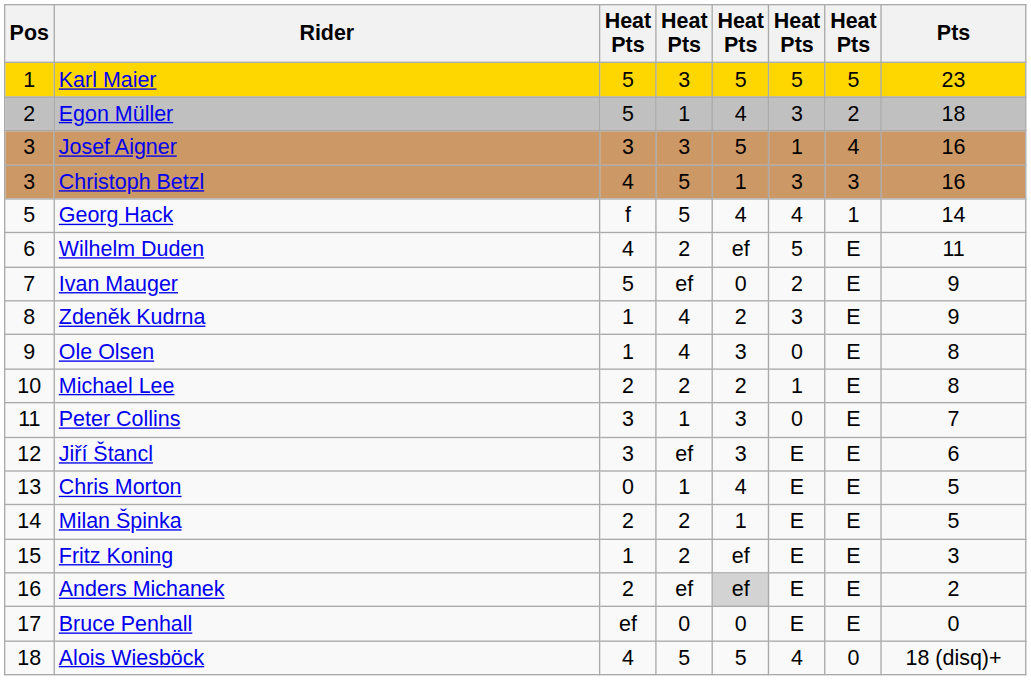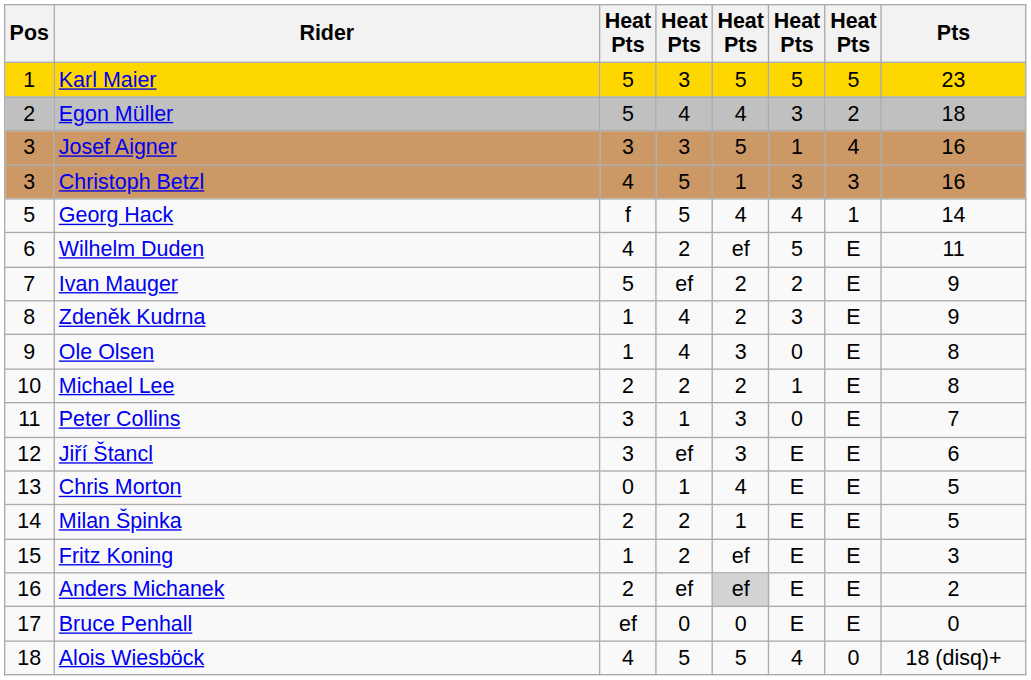 <table class="wikitable" style="font-size: 100%">
 <tr>
 <th width=20>Pos</th>
 <th width=400>Rider</th>
 <th width=20>Heat Pts</th>
 <th width=20>Heat Pts</th>
 <th width=20>Heat Pts</th>
 <th width=20>Heat Pts</th>
 <th width=20>Heat Pts</th>
 <th width=100>Pts</th>
 </tr>
 <tr align=center style="background-color: gold;">
 <td>1</td>
 <td align="left"> <a href='#'>Karl Maier</a></td>
 <td>5</td>
 <td>3</td>
 <td>5</td>
 <td>5</td>
 <td>5</td>
 <td>23</td>
 </tr>
 <tr align=center style="background-color: silver;">
 <td>2</td>
 <td align="left"> <a href='#'>Egon Müller</a></td>
 <td>5</td>
-<td>1</td>
+<td>4</td>
 <td>4</td>
 <td>3</td>
 <td>2</td>
 <td>18</td>
 </tr>
 <tr align=center style="background-color: #cc9966;">
 <td>3</td>
 <td align="left"> <a href='#'>Josef Aigner</a></td>
 <td>3</td>
 <td>3</td>
 <td>5</td>
 <td>1</td>
 <td>4</td>
 <td>16</td>
 </tr>
 <tr align=center  style="background-color: #cc9966;">
 <td>3</td>
 <td align="left"> <a href='#'>Christoph Betzl</a></td>
 <td>4</td>
 <td>5</td>
 <td>1</td>
 <td>3</td>
 <td>3</td>
 <td>16</td>
 </tr>
 <tr align=center>
 <td>5</td>
 <td align="left"> <a href='#'>Georg Hack</a></td>
 <td>f</td>
 <td>5</td>
 <td>4</td>
 <td>4</td>
 <td>1</td>
 <td>14</td>
 </tr>
 <tr align=center>
 <td>6</td>
 <td align="left"> <a href='#'>Wilhelm Duden</a></td>
 <td>4</td>
 <td>2</td>
 <td>ef</td>
 <td>5</td>
 <td>E</td>
 <td>11</td>
 </tr>
 <tr align=center>
 <td>7</td>
 <td align="left"> <a href='#'>Ivan Mauger</a></td>
 <td>5</td>
 <td>ef</td>
-<td>0</td>
+<td>2</td>
 <td>2</td>
 <td>E</td>
 <td>9</td>
 </tr>
 <tr align=center>
 <td>8</td>
 <td align="left"> <a href='#'>Zdeněk Kudrna</a></td>
 <td>1</td>
 <td>4</td>
 <td>2</td>
 <td>3</td>
 <td>E</td>
 <td>9</td>
 </tr>
 <tr align=center>
 <td>9</td>
 <td align="left"> <a href='#'>Ole Olsen</a></td>
 <td>1</td>
 <td>4</td>
 <td>3</td>
 <td>0</td>
 <td>E</td>
 <td>8</td>
 </tr>
 <tr align=center>
 <td>10</td>
 <td align="left"> <a href='#'>Michael Lee</a></td>
 <td>2</td>
 <td>2</td>
 <td>2</td>
 <td>1</td>
 <td>E</td>
 <td>8</td>
 </tr>
 <tr align=center>
 <td>11</td>
 <td align="left"> <a href='#'>Peter Collins</a></td>
 <td>3</td>
 <td>1</td>
 <td>3</td>
 <td>0</td>
 <td>E</td>
 <td>7</td>
 </tr>
 <tr align=center>
 <td>12</td>
 <td align="left"> <a href='#'>Jiří Štancl</a></td>
 <td>3</td>
 <td>ef</td>
 <td>3</td>
 <td>E</td>
 <td>E</td>
 <td>6</td>
 </tr>
 <tr align=center>
 <td>13</td>
 <td align="left"> <a href='#'>Chris Morton</a></td>
 <td>0</td>
 <td>1</td>
 <td>4</td>
 <td>E</td>
 <td>E</td>
 <td>5</td>
 </tr>
 <tr align=center>
 <td>14</td>
 <td align="left"> <a href='#'>Milan Špinka</a></td>
 <td>2</td>
 <td>2</td>
 <td>1</td>
 <td>E</td>
 <td>E</td>
 <td>5</td>
 </tr>
 <tr align=center>
 <td>15</td>
 <td align="left"> <a href='#'>Fritz Koning</a></td>
 <td>1</td>
 <td>2</td>
 <td>ef</td>
 <td>E</td>
 <td>E</td>
 <td>3</td>
 </tr>
 <tr align=center>
 <td>16</td>
 <td align="left"> <a href='#'>Anders Michanek</a></td>
 <td>2</td>
 <td>ef</td>
 <td style="background: lightgrey;">ef</td>
 <td>E</td>
 <td>E</td>
 <td>2</td>
 </tr>
 <tr align=center>
 <td>17</td>
 <td align="left"> <a href='#'>Bruce Penhall</a></td>
 <td>ef</td>
 <td>0</td>
 <td>0</td>
 <td>E</td>
 <td>E</td>
 <td>0</td>
 </tr>
 <tr align=center>
 <td>18</td>
 <td align="left"> <a href='#'>Alois Wiesböck</a></td>
 <td>4</td>
 <td>5</td>
 <td>5</td>
 <td>4</td>
 <td>0</td>
 <td>18 (disq)+</td>
 </tr>
 </table>
